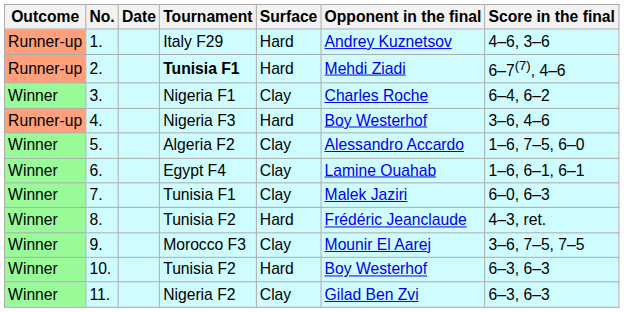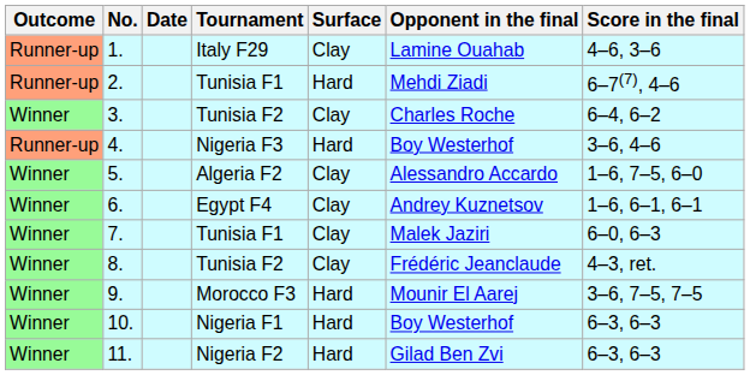 <table class="sortable wikitable">
 <tr>
 <th>Outcome</th>
 <th>No.</th>
 <th>Date</th>
 <th>Tournament</th>
 <th>Surface</th>
 <th>Opponent in the final</th>
 <th>Score in the final</th>
 </tr>
 <tr bgcolor="CFFCFF">
 <td bgcolor="FFA07A">Runner-up</td>
 <td>1.</td>
 <td></td>
 <td>Italy F29</td>
-<td>Hard</td>
-<td> <a href='#'>Andrey Kuznetsov</a></td>
+<td>Clay</td>
+<td> <a href='#'>Lamine Ouahab</a></td>
 <td>4–6, 3–6</td>
 </tr>
 <tr bgcolor="CFFCFF">
 <td bgcolor="FFA07A">Runner-up</td>
 <td>2.</td>
 <td></td>
-<td><strong>Tunisia F1</strong></td>
+<td>Tunisia F1</td>
 <td>Hard</td>
 <td> <a href='#'>Mehdi Ziadi</a></td>
 <td>6–7<sup>(7)</sup>, 4–6</td>
 </tr>
 <tr bgcolor="CFFCFF">
 <td bgcolor="98FB98">Winner</td>
 <td>3.</td>
 <td></td>
-<td>Nigeria F1</td>
+<td>Tunisia F2</td>
 <td>Clay</td>
 <td> <a href='#'>Charles Roche</a></td>
 <td>6–4, 6–2</td>
 </tr>
 <tr bgcolor="CFFCFF">
 <td bgcolor="FFA07A">Runner-up</td>
 <td>4.</td>
 <td></td>
 <td>Nigeria F3</td>
 <td>Hard</td>
 <td> <a href='#'>Boy Westerhof</a></td>
 <td>3–6, 4–6</td>
 </tr>
 <tr bgcolor="CFFCFF">
 <td bgcolor="98FB98">Winner</td>
 <td>5.</td>
 <td></td>
 <td>Algeria F2</td>
 <td>Clay</td>
 <td> <a href='#'>Alessandro Accardo</a></td>
 <td>1–6, 7–5, 6–0</td>
 </tr>
 <tr bgcolor="CFFCFF">
 <td bgcolor="98FB98">Winner</td>
 <td>6.</td>
 <td></td>
 <td>Egypt F4</td>
 <td>Clay</td>
-<td> <a href='#'>Lamine Ouahab</a></td>
+<td> <a href='#'>Andrey Kuznetsov</a></td>
 <td>1–6, 6–1, 6–1</td>
 </tr>
 <tr bgcolor="CFFCFF">
 <td bgcolor="98FB98">Winner</td>
 <td>7.</td>
 <td></td>
 <td>Tunisia F1</td>
 <td>Clay</td>
 <td> <a href='#'>Malek Jaziri</a></td>
 <td>6–0, 6–3</td>
 </tr>
 <tr bgcolor="CFFCFF">
 <td bgcolor="98FB98">Winner</td>
 <td>8.</td>
 <td></td>
 <td>Tunisia F2</td>
-<td>Hard</td>
+<td>Clay</td>
 <td> <a href='#'>Frédéric Jeanclaude</a></td>
 <td>4–3, ret.</td>
 </tr>
 <tr bgcolor="CFFCFF">
 <td bgcolor="98FB98">Winner</td>
 <td>9.</td>
 <td></td>
 <td>Morocco F3</td>
-<td>Clay</td>
+<td>Hard</td>
 <td> <a href='#'>Mounir El Aarej</a></td>
 <td>3–6, 7–5, 7–5</td>
 </tr>
 <tr bgcolor="CFFCFF">
 <td bgcolor="98FB98">Winner</td>
 <td>10.</td>
 <td></td>
-<td>Tunisia F2</td>
+<td>Nigeria F1</td>
 <td>Hard</td>
 <td> <a href='#'>Boy Westerhof</a></td>
 <td>6–3, 6–3</td>
 </tr>
 <tr bgcolor="CFFCFF">
 <td bgcolor="98FB98">Winner</td>
 <td>11.</td>
 <td></td>
 <td>Nigeria F2</td>
-<td>Clay</td>
+<td>Hard</td>
 <td> <a href='#'>Gilad Ben Zvi</a></td>
 <td>6–3, 6–3</td>
 </tr>
 </table>
